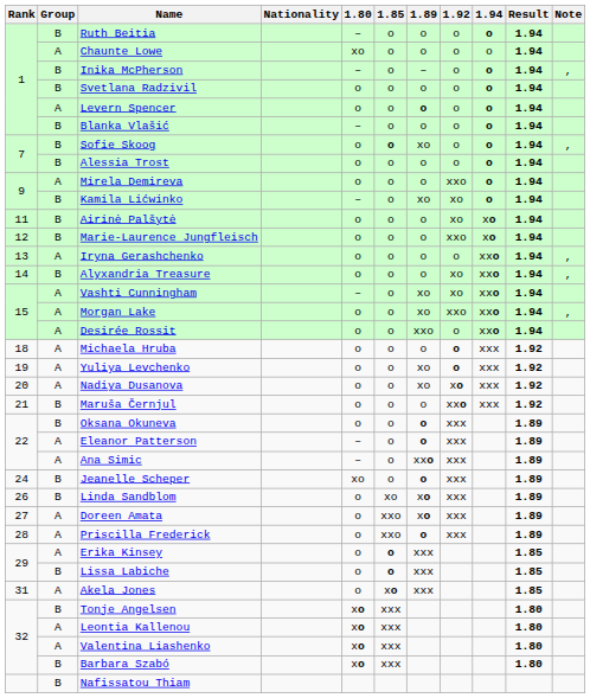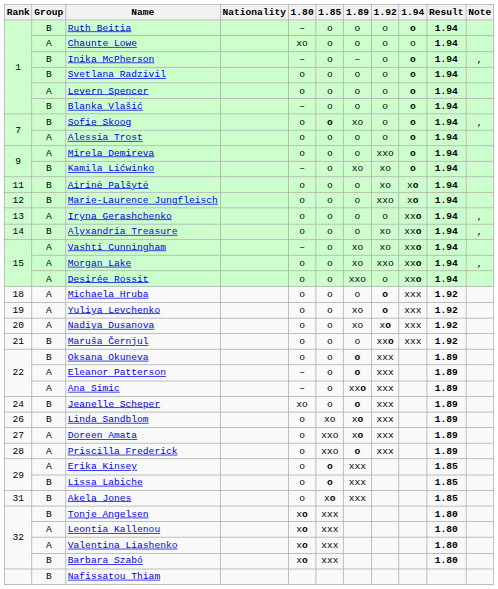 <table class="wikitable sortable" style="text-align:center">
 <tr>
 <th>Rank</th>
 <th>Group</th>
 <th>Name</th>
 <th>Nationality</th>
 <th>1.80</th>
 <th>1.85</th>
 <th>1.89</th>
 <th>1.92</th>
 <th>1.94</th>
 <th>Result</th>
 <th>Note</th>
 </tr>
 <tr bgcolor=ccffcc>
 <td rowspan=6>1</td>
 <td>B</td>
 <td align=left><a href='#'>Ruth Beitia</a></td>
 <td align=left></td>
 <td>–</td>
 <td>o</td>
 <td>o</td>
 <td>o</td>
 <td><strong>o</strong></td>
 <td><strong>1.94</strong></td>
 <td></td>
 </tr>
 <tr bgcolor=ccffcc>
 <td>A</td>
 <td align=left><a href='#'>Chaunte Lowe</a></td>
 <td align=left></td>
 <td>xo</td>
 <td>o</td>
 <td>o</td>
 <td>o</td>
 <td>o</td>
 <td><strong>1.94</strong></td>
 <td></td>
 </tr>
 <tr bgcolor=ccffcc>
 <td>B</td>
 <td align=left><a href='#'>Inika McPherson</a></td>
 <td align=left></td>
 <td>–</td>
 <td>o</td>
 <td>–</td>
 <td>o</td>
 <td><strong>o</strong></td>
 <td><strong>1.94</strong></td>
 <td>, </td>
 </tr>
 <tr bgcolor=ccffcc>
 <td>B</td>
 <td align=left><a href='#'>Svetlana Radzivil</a></td>
 <td align=left></td>
 <td>o</td>
 <td>o</td>
 <td>o</td>
 <td>o</td>
 <td><strong>o</strong></td>
 <td><strong>1.94</strong></td>
 <td></td>
 </tr>
 <tr bgcolor=ccffcc>
 <td>A</td>
 <td align=left><a href='#'>Levern Spencer</a></td>
 <td align=left></td>
 <td>o</td>
 <td>o</td>
-<td><strong>o</strong></td>
+<td>o</td>
 <td>o</td>
 <td><strong>o</strong></td>
 <td><strong>1.94</strong></td>
 <td></td>
 </tr>
 <tr bgcolor=ccffcc>
 <td>B</td>
 <td align=left><a href='#'>Blanka Vlašić</a></td>
 <td align=left></td>
 <td>–</td>
 <td>o</td>
 <td>o</td>
 <td>o</td>
 <td><strong>o</strong></td>
 <td><strong>1.94</strong></td>
 <td></td>
 </tr>
 <tr bgcolor=ccffcc>
 <td rowspan=2>7</td>
 <td>B</td>
 <td align=left><a href='#'>Sofie Skoog</a></td>
 <td align=left></td>
 <td>o</td>
 <td><strong>o</strong></td>
 <td>xo</td>
 <td>o</td>
 <td><strong>o</strong></td>
 <td><strong>1.94</strong></td>
 <td>, </td>
 </tr>
 <tr bgcolor=ccffcc>
-<td>B</td>
+<td>A</td>
 <td align=left><a href='#'>Alessia Trost</a></td>
 <td align=left></td>
 <td>o</td>
 <td>o</td>
 <td>o</td>
 <td>o</td>
 <td><strong>o</strong></td>
 <td><strong>1.94</strong></td>
 <td></td>
 </tr>
 <tr bgcolor=ccffcc>
 <td rowspan=2>9</td>
 <td>A</td>
 <td align=left><a href='#'>Mirela Demireva</a></td>
 <td align=left></td>
 <td>o</td>
 <td>o</td>
 <td>o</td>
 <td>xxo</td>
 <td><strong>o</strong></td>
 <td><strong>1.94</strong></td>
 <td></td>
 </tr>
 <tr bgcolor=ccffcc>
 <td>B</td>
 <td align=left><a href='#'>Kamila Lićwinko</a></td>
 <td align=left></td>
 <td>–</td>
 <td>o</td>
 <td>xo</td>
 <td>xo</td>
 <td><strong>o</strong></td>
 <td><strong>1.94</strong></td>
 <td></td>
 </tr>
 <tr bgcolor=ccffcc>
 <td>11</td>
 <td>B</td>
 <td align=left><a href='#'>Airinė Palšytė</a></td>
 <td align=left></td>
 <td>o</td>
 <td>o</td>
 <td>o</td>
 <td>xo</td>
 <td>x<strong>o</strong></td>
 <td><strong>1.94</strong></td>
 <td></td>
 </tr>
 <tr bgcolor=ccffcc>
 <td>12</td>
 <td>B</td>
 <td align=left><a href='#'>Marie-Laurence Jungfleisch</a></td>
 <td align=left></td>
 <td>o</td>
 <td>o</td>
 <td>o</td>
 <td>xxo</td>
 <td>x<strong>o</strong></td>
 <td><strong>1.94</strong></td>
 <td></td>
 </tr>
 <tr bgcolor=ccffcc>
 <td>13</td>
 <td>A</td>
 <td align=left><a href='#'>Iryna Gerashchenko</a></td>
 <td align=left></td>
 <td>o</td>
 <td>o</td>
 <td>o</td>
 <td>o</td>
 <td>xx<strong>o</strong></td>
 <td><strong>1.94</strong></td>
 <td>, </td>
 </tr>
 <tr bgcolor=ccffcc>
 <td>14</td>
 <td>B</td>
 <td align=left><a href='#'>Alyxandria Treasure</a></td>
 <td align=left></td>
 <td>o</td>
 <td>o</td>
 <td>o</td>
 <td>xo</td>
 <td>xx<strong>o</strong></td>
 <td><strong>1.94</strong></td>
 <td>, </td>
 </tr>
 <tr bgcolor=ccffcc>
 <td rowspan=3>15</td>
 <td>A</td>
 <td align=left><a href='#'>Vashti Cunningham</a></td>
 <td align=left></td>
 <td>–</td>
 <td>o</td>
 <td>xo</td>
 <td>xo</td>
 <td>xx<strong>o</strong></td>
 <td><strong>1.94</strong></td>
 <td></td>
 </tr>
 <tr bgcolor=ccffcc>
 <td>A</td>
 <td align=left><a href='#'>Morgan Lake</a></td>
 <td align=left></td>
 <td>o</td>
 <td>o</td>
 <td>xo</td>
 <td>xxo</td>
 <td>xx<strong>o</strong></td>
 <td><strong>1.94</strong></td>
 <td>, </td>
 </tr>
 <tr bgcolor=ccffcc>
 <td>A</td>
 <td align=left><a href='#'>Desirée Rossit</a></td>
 <td align=left></td>
 <td>o</td>
 <td>o</td>
 <td>xxo</td>
 <td>o</td>
 <td>xx<strong>o</strong></td>
 <td><strong>1.94</strong></td>
 <td></td>
 </tr>
 <tr>
 <td>18</td>
 <td>A</td>
 <td align=left><a href='#'>Michaela Hruba</a></td>
 <td align=left></td>
 <td>o</td>
 <td>o</td>
 <td>o</td>
 <td><strong>o</strong></td>
 <td>xxx</td>
 <td><strong>1.92</strong></td>
 <td></td>
 </tr>
 <tr>
 <td>19</td>
 <td>A</td>
 <td align=left><a href='#'>Yuliya Levchenko</a></td>
 <td align=left></td>
 <td>o</td>
 <td>o</td>
 <td>xo</td>
 <td><strong>o</strong></td>
 <td>xxx</td>
 <td><strong>1.92</strong></td>
 <td></td>
 </tr>
 <tr>
 <td>20</td>
 <td>A</td>
 <td align=left><a href='#'>Nadiya Dusanova</a></td>
 <td align=left></td>
 <td>o</td>
 <td>o</td>
 <td>xo</td>
 <td>x<strong>o</strong></td>
 <td>xxx</td>
 <td><strong>1.92</strong></td>
 <td></td>
 </tr>
 <tr>
 <td>21</td>
 <td>B</td>
 <td align=left><a href='#'>Maruša Černjul</a></td>
 <td align=left></td>
 <td>o</td>
 <td>o</td>
 <td>o</td>
 <td>xx<strong>o</strong></td>
 <td>xxx</td>
 <td><strong>1.92</strong></td>
 <td></td>
 </tr>
 <tr>
 <td rowspan=3>22</td>
 <td>B</td>
 <td align=left><a href='#'>Oksana Okuneva</a></td>
 <td align=left></td>
 <td>o</td>
 <td>o</td>
 <td><strong>o</strong></td>
 <td>xxx</td>
 <td></td>
 <td><strong>1.89</strong></td>
 <td></td>
 </tr>
 <tr>
 <td>A</td>
 <td align=left><a href='#'>Eleanor Patterson</a></td>
 <td align=left></td>
 <td>–</td>
 <td>o</td>
 <td><strong>o</strong></td>
 <td>xxx</td>
 <td></td>
 <td><strong>1.89</strong></td>
 <td></td>
 </tr>
 <tr>
 <td>A</td>
 <td align=left><a href='#'>Ana Simic</a></td>
 <td align=left></td>
 <td>–</td>
 <td>o</td>
 <td>xx<strong>o</strong></td>
 <td>xxx</td>
 <td></td>
 <td><strong>1.89</strong></td>
 <td></td>
 </tr>
 <tr>
 <td>24</td>
 <td>B</td>
 <td align=left><a href='#'>Jeanelle Scheper</a></td>
 <td align=left></td>
 <td>xo</td>
 <td>o</td>
 <td><strong>o</strong></td>
 <td>xxx</td>
 <td></td>
 <td><strong>1.89</strong></td>
 <td></td>
 </tr>
 <tr>
 <td>26</td>
 <td>B</td>
 <td align=left><a href='#'>Linda Sandblom</a></td>
 <td align=left></td>
 <td>o</td>
 <td>xo</td>
 <td>x<strong>o</strong></td>
 <td>xxx</td>
 <td></td>
 <td><strong>1.89</strong></td>
 <td></td>
 </tr>
 <tr>
 <td>27</td>
 <td>A</td>
 <td align=left><a href='#'>Doreen Amata</a></td>
 <td align=left></td>
 <td>o</td>
 <td>xxo</td>
 <td>x<strong>o</strong></td>
 <td>xxx</td>
 <td></td>
 <td><strong>1.89</strong></td>
 <td></td>
 </tr>
 <tr>
 <td>28</td>
 <td>A</td>
 <td align=left><a href='#'>Priscilla Frederick</a></td>
 <td align=left></td>
 <td>o</td>
 <td>xxo</td>
 <td><strong>o</strong></td>
 <td>xxx</td>
 <td></td>
 <td><strong>1.89</strong></td>
 <td></td>
 </tr>
 <tr>
 <td rowspan=2>29</td>
 <td>A</td>
 <td align=left><a href='#'>Erika Kinsey</a></td>
 <td align=left></td>
 <td>o</td>
 <td><strong>o</strong></td>
 <td>xxx</td>
 <td></td>
 <td></td>
 <td><strong>1.85</strong></td>
 <td></td>
 </tr>
 <tr>
 <td>B</td>
 <td align=left><a href='#'>Lissa Labiche</a></td>
 <td align=left></td>
 <td>o</td>
 <td><strong>o</strong></td>
 <td>xxx</td>
 <td></td>
 <td></td>
 <td><strong>1.85</strong></td>
 <td></td>
 </tr>
 <tr>
 <td>31</td>
-<td>A</td>
+<td>B</td>
 <td align=left><a href='#'>Akela Jones</a></td>
 <td align=left></td>
 <td>o</td>
 <td>x<strong>o</strong></td>
 <td>xxx</td>
 <td></td>
 <td></td>
 <td><strong>1.85</strong></td>
 <td></td>
 </tr>
 <tr>
 <td rowspan=4>32</td>
 <td>B</td>
 <td align=left><a href='#'>Tonje Angelsen</a></td>
 <td align=left></td>
 <td>x<strong>o</strong></td>
 <td>xxx</td>
 <td></td>
 <td></td>
 <td></td>
 <td><strong>1.80</strong></td>
 <td></td>
 </tr>
 <tr>
 <td>A</td>
 <td align=left><a href='#'>Leontia Kallenou</a></td>
 <td align=left></td>
 <td>x<strong>o</strong></td>
 <td>xxx</td>
 <td></td>
 <td></td>
 <td></td>
 <td><strong>1.80</strong></td>
 <td></td>
 </tr>
 <tr>
 <td>A</td>
 <td align=left><a href='#'>Valentina Liashenko</a></td>
 <td align=left></td>
 <td>x<strong>o</strong></td>
 <td>xxx</td>
 <td></td>
 <td></td>
 <td></td>
 <td><strong>1.80</strong></td>
 <td></td>
 </tr>
 <tr>
 <td>B</td>
 <td align=left><a href='#'>Barbara Szabó</a></td>
 <td align=left></td>
 <td>x<strong>o</strong></td>
 <td>xxx</td>
 <td></td>
 <td></td>
 <td></td>
 <td><strong>1.80</strong></td>
 <td></td>
 </tr>
 <tr>
 <td></td>
 <td>B</td>
 <td align=left><a href='#'>Nafissatou Thiam</a></td>
 <td align=left></td>
 <td></td>
 <td></td>
 <td></td>
 <td></td>
 <td></td>
 <td><strong></strong></td>
 <td></td>
 </tr>
 </table>
